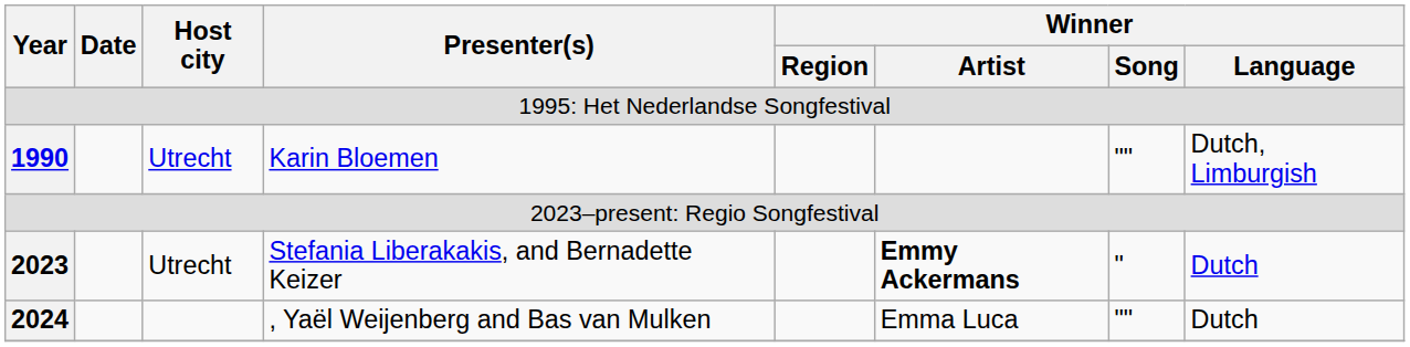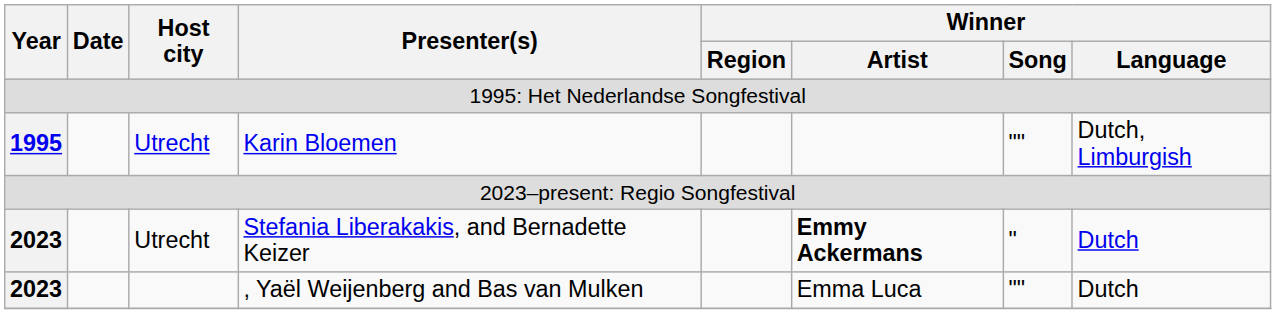 <table class="wikitable sortable plainrowheaders">
 <tr>
 <th scope="col" rowspan="2">Year</th>
 <th scope="col" rowspan="2">Date</th>
 <th scope="col" rowspan="2">Host city</th>
 <th scope="col" rowspan="2">Presenter(s)</th>
 <th scope="col" colspan="4">Winner</th>
 </tr>
 <tr>
 <th scope="col">Region</th>
 <th scope="col">Artist</th>
 <th scope="col">Song</th>
 <th scope="col">Language</th>
 </tr>
 <tr class="sortbottom" style="background:#ddd;">
 <td colspan="8" style="text-align:center;font-size:90%">1995: Het Nederlandse Songfestival</td>
 </tr>
 <tr>
-<th scope="row" style="text-align:center;"><a href='#'>1990</a></th>
+<th scope="row" style="text-align:center;"><a href='#'>1995</a></th>
 <td></td>
 <td> <a href='#'>Utrecht</a></td>
 <td><a href='#'>Karin Bloemen</a></td>
 <td></td>
 <td></td>
 <td>""</td>
 <td>Dutch, <a href='#'>Limburgish</a></td>
 </tr>
 <tr class="sortbottom" style="background:#ddd;">
 <td colspan="8" style="text-align:center;font-size:90%">2023–present: Regio Songfestival</td>
 </tr>
 <tr>
 <th scope="row" style="text-align:center;">2023</th>
 <td></td>
 <td> Utrecht</td>
 <td><a href='#'>Stefania Liberakakis</a>,  and Bernadette Keizer</td>
 <td></td>
 <td><strong>Emmy Ackermans</strong></td>
 <td>"</td>
 <td><a href='#'>Dutch</a></td>
 </tr>
 <tr>
-<th scope="row" style="text-align:center;">2024</th>
+<th scope="row" style="text-align:center;">2023</th>
 <td></td>
 <td></td>
 <td>, Yaël Weijenberg and Bas van Mulken</td>
 <td></td>
 <td>Emma Luca</td>
 <td>""</td>
 <td>Dutch</td>
 </tr>
 <tr>
 </tr>
 </table>
